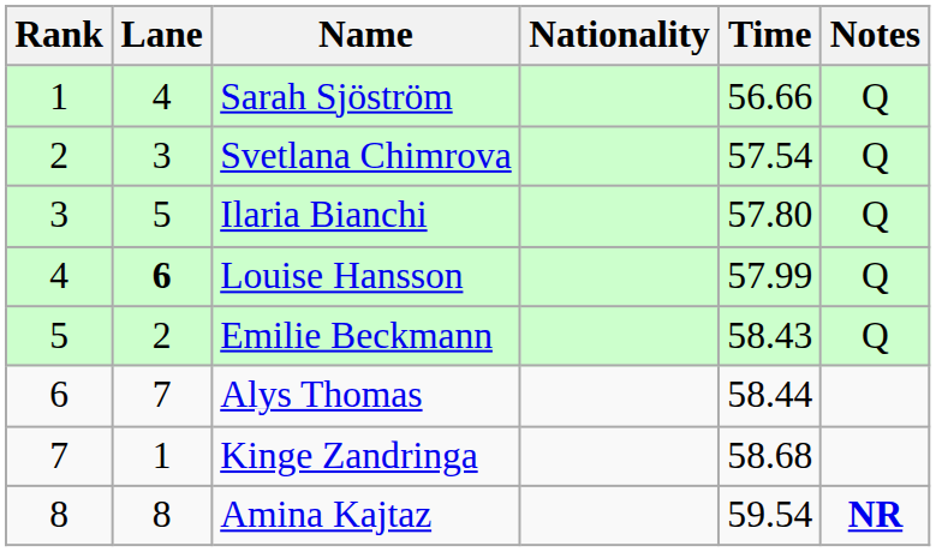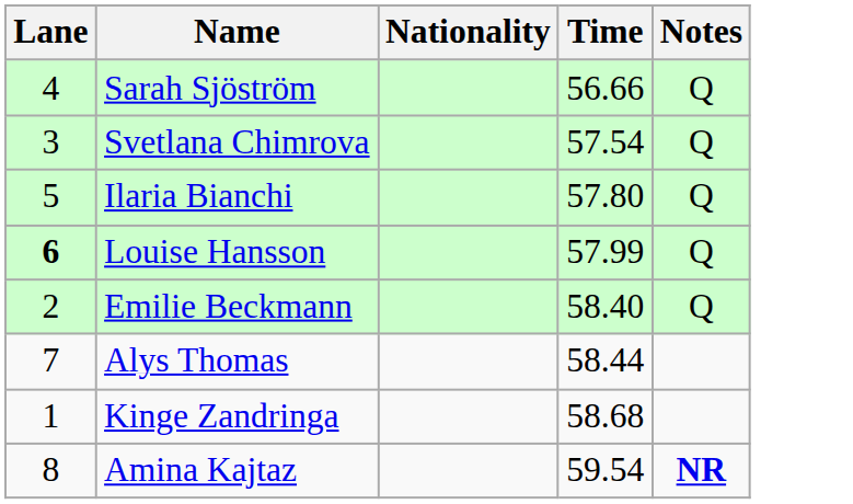 <table class="wikitable sortable" style="text-align:center">
 <tr>
-<th>Rank</th>
 <th>Lane</th>
 <th>Name</th>
 <th>Nationality</th>
 <th>Time</th>
 <th>Notes</th>
 </tr>
 <tr bgcolor=ccffcc>
-<td>1</td>
 <td>4</td>
 <td align="left"><a href='#'>Sarah Sjöström</a></td>
 <td align="left"></td>
 <td>56.66</td>
 <td>Q</td>
 </tr>
 <tr bgcolor=ccffcc>
-<td>2</td>
 <td>3</td>
 <td align="left"><a href='#'>Svetlana Chimrova</a></td>
 <td align="left"></td>
 <td>57.54</td>
 <td>Q</td>
 </tr>
 <tr bgcolor=ccffcc>
-<td>3</td>
 <td>5</td>
 <td align="left"><a href='#'>Ilaria Bianchi</a></td>
 <td align="left"></td>
 <td>57.80</td>
 <td>Q</td>
 </tr>
 <tr bgcolor=ccffcc>
-<td>4</td>
 <td><strong>6</strong></td>
 <td align="left"><a href='#'>Louise Hansson</a></td>
 <td align="left"></td>
 <td>57.99</td>
 <td>Q</td>
 </tr>
 <tr bgcolor=ccffcc>
-<td>5</td>
 <td>2</td>
 <td align="left"><a href='#'>Emilie Beckmann</a></td>
 <td align="left"></td>
-<td>58.43</td>
+<td>58.40</td>
 <td>Q</td>
 </tr>
 <tr>
-<td>6</td>
 <td>7</td>
 <td align="left"><a href='#'>Alys Thomas</a></td>
 <td align="left"></td>
 <td>58.44</td>
 <td></td>
 </tr>
 <tr>
-<td>7</td>
 <td>1</td>
 <td align="left"><a href='#'>Kinge Zandringa</a></td>
 <td align="left"></td>
 <td>58.68</td>
 <td></td>
 </tr>
 <tr>
 <td>8</td>
-<td>8</td>
 <td align=left><a href='#'>Amina Kajtaz</a></td>
 <td align=left></td>
 <td>59.54</td>
 <td><strong><a href='#'>NR</a></strong></td>
 </tr>
 </table>
